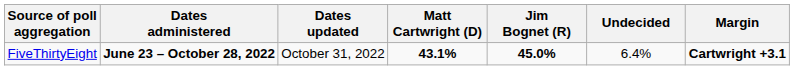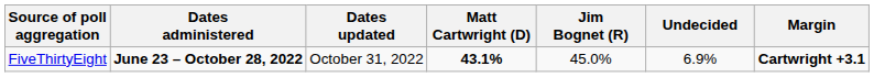 <table class="wikitable sortable" style="text-align:center;font-size:90%;line-height:17px">
 <tr>
 <th>Source of poll<br>aggregation</th>
 <th>Dates<br>administered</th>
 <th>Dates<br>updated</th>
 <th style="width:100px;">Matt<br>Cartwright (D)</th>
 <th style="width:100px;">Jim<br>Bognet (R)</th>
 <th style="width:100px;">Undecided<br></th>
 <th>Margin</th>
 </tr>
 <tr>
 <td><a href='#'>FiveThirtyEight</a></td>
 <td><strong>June 23 – October 28, 2022</strong></td>
 <td>October 31, 2022</td>
 <td><strong>43.1%</strong></td>
-<td><strong>45.0%</strong></td>
-<td>6.4%</td>
+<td>45.0%</td>
+<td>6.9%</td>
 <td><strong>Cartwright +3.1</strong></td>
 </tr>
 </table>
